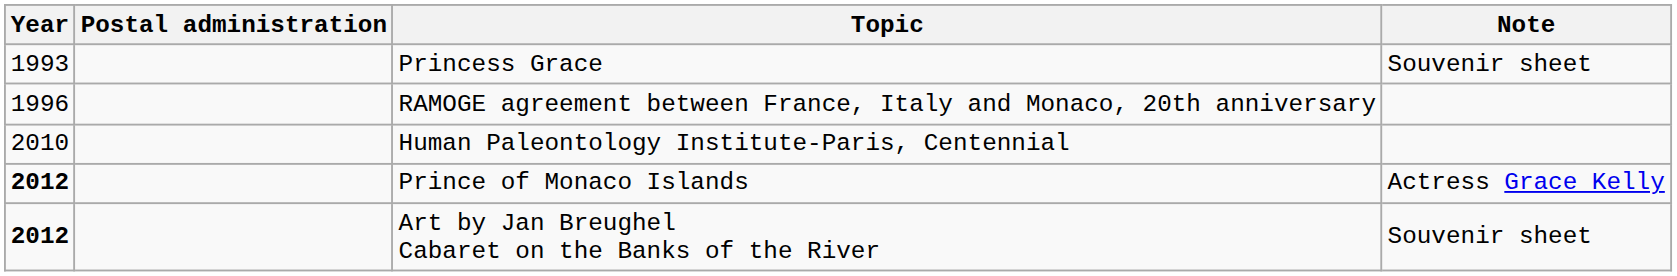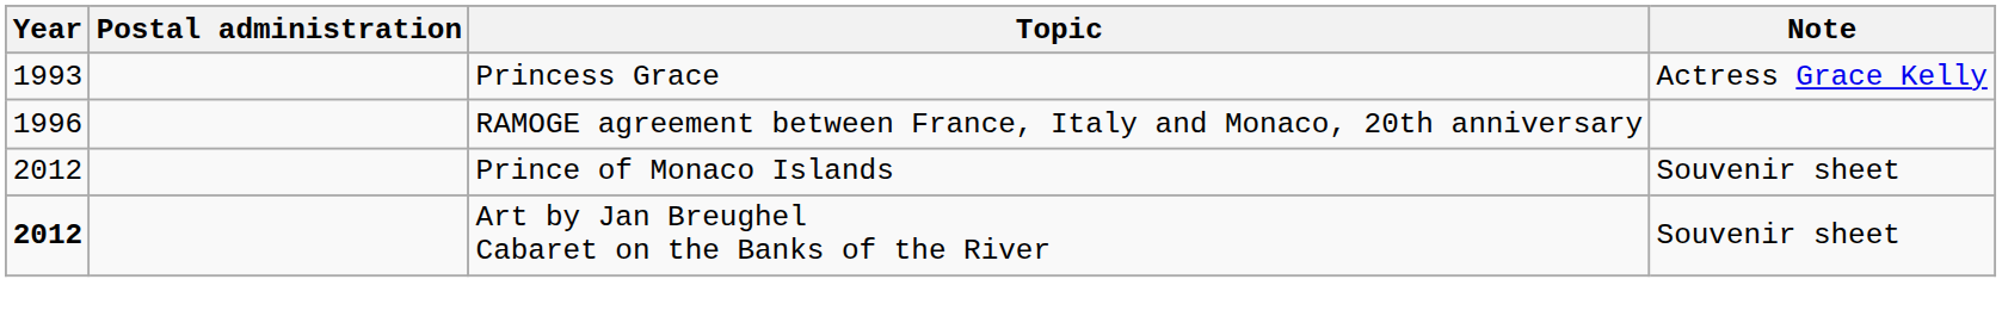 <table class="wikitable">
 <tr>
 <th>Year</th>
 <th>Postal administration</th>
 <th>Topic</th>
 <th>Note</th>
 </tr>
 <tr>
 <td>1993</td>
 <td></td>
 <td>Princess Grace</td>
-<td>Souvenir sheet</td>
+<td>Actress <a href='#'>Grace Kelly</a></td>
 </tr>
 <tr>
 <td>1996</td>
 <td> <br> </td>
 <td>RAMOGE agreement between France, Italy and Monaco, 20th anniversary</td>
 <td></td>
 </tr>
 <tr>
-<td>2010</td>
-<td></td>
-<td>Human Paleontology Institute-Paris, Centennial</td>
-<td></td>
-</tr>
-<tr>
-<td><strong>2012</strong></td>
+<td>2012</td>
 <td></td>
 <td>Prince of Monaco Islands</td>
-<td>Actress <a href='#'>Grace Kelly</a></td>
+<td>Souvenir sheet</td>
 </tr>
 <tr>
 <td><strong>2012</strong></td>
 <td></td>
 <td>Art by Jan Breughel<br>Cabaret on the Banks of the River</td>
 <td>Souvenir sheet</td>
 </tr>
 </table>
